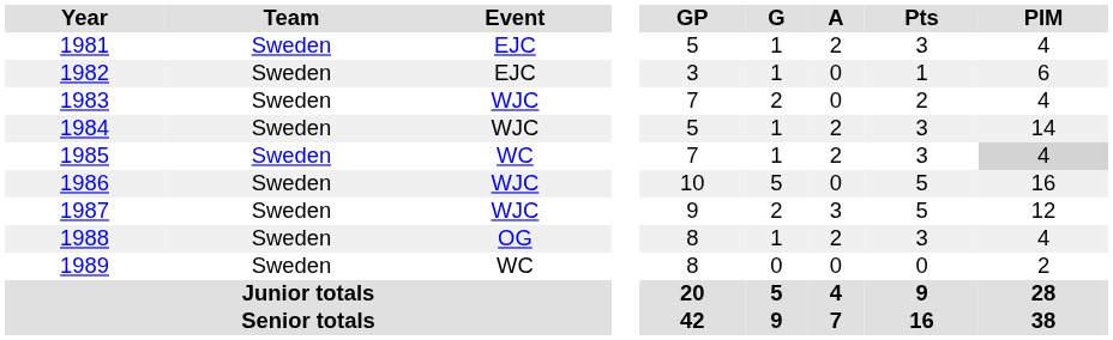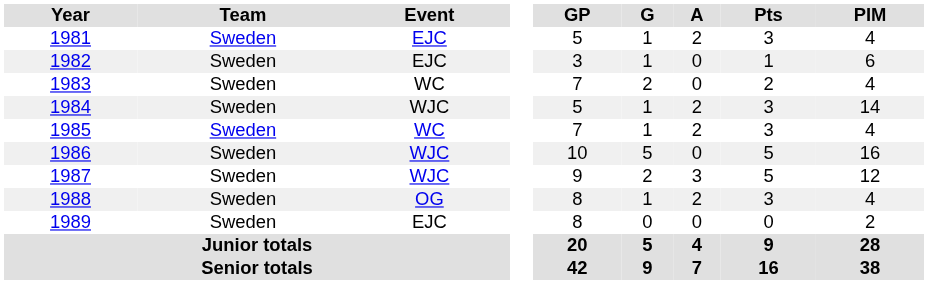 <table border="0" cellpadding="1" cellspacing="0" style="text-align:center; width:50em">
 <tr ALIGN="center" bgcolor="#e0e0e0">
 <th>Year</th>
 <th>Team</th>
 <th>Event</th>
 <th rowspan="99" bgcolor="#ffffff"> </th>
 <th>GP</th>
 <th>G</th>
 <th>A</th>
 <th>Pts</th>
 <th>PIM</th>
 </tr>
 <tr>
 <td><a href='#'>1981</a></td>
 <td><a href='#'>Sweden</a></td>
 <td><a href='#'>EJC</a></td>
 <td>5</td>
 <td>1</td>
 <td>2</td>
 <td>3</td>
 <td>4</td>
 </tr>
 <tr bgcolor="#f0f0f0">
 <td><a href='#'>1982</a></td>
 <td>Sweden</td>
 <td>EJC</td>
 <td>3</td>
 <td>1</td>
 <td>0</td>
 <td>1</td>
 <td>6</td>
 </tr>
 <tr>
 <td><a href='#'>1983</a></td>
 <td>Sweden</td>
-<td><a href='#'>WJC</a></td>
+<td>WC</td>
 <td>7</td>
 <td>2</td>
 <td>0</td>
 <td>2</td>
 <td>4</td>
 </tr>
 <tr bgcolor="#f0f0f0">
 <td><a href='#'>1984</a></td>
 <td>Sweden</td>
 <td>WJC</td>
 <td>5</td>
 <td>1</td>
 <td>2</td>
 <td>3</td>
 <td>14</td>
 </tr>
 <tr>
 <td><a href='#'>1985</a></td>
 <td><a href='#'>Sweden</a></td>
 <td><a href='#'>WC</a></td>
 <td>7</td>
 <td>1</td>
 <td>2</td>
 <td>3</td>
-<td style="background: lightgrey;">4</td>
+<td>4</td>
 </tr>
 <tr bgcolor="#f0f0f0">
 <td><a href='#'>1986</a></td>
 <td>Sweden</td>
 <td><a href='#'>WJC</a></td>
 <td>10</td>
 <td>5</td>
 <td>0</td>
 <td>5</td>
 <td>16</td>
 </tr>
 <tr>
 <td><a href='#'>1987</a></td>
 <td>Sweden</td>
 <td><a href='#'>WJC</a></td>
 <td>9</td>
 <td>2</td>
 <td>3</td>
 <td>5</td>
 <td>12</td>
 </tr>
 <tr bgcolor="#f0f0f0">
 <td><a href='#'>1988</a></td>
 <td>Sweden</td>
 <td><a href='#'>OG</a></td>
 <td>8</td>
 <td>1</td>
 <td>2</td>
 <td>3</td>
 <td>4</td>
 </tr>
 <tr>
 <td><a href='#'>1989</a></td>
 <td>Sweden</td>
-<td>WC</td>
+<td>EJC</td>
 <td>8</td>
 <td>0</td>
 <td>0</td>
 <td>0</td>
 <td>2</td>
 </tr>
 <tr bgcolor="#e0e0e0">
 <th colspan=3>Junior totals</th>
 <th>20</th>
 <th>5</th>
 <th>4</th>
 <th>9</th>
 <th>28</th>
 </tr>
 <tr bgcolor="#e0e0e0">
 <th colspan=3>Senior totals</th>
 <th>42</th>
 <th>9</th>
 <th>7</th>
 <th>16</th>
 <th>38</th>
 </tr>
 </table>
